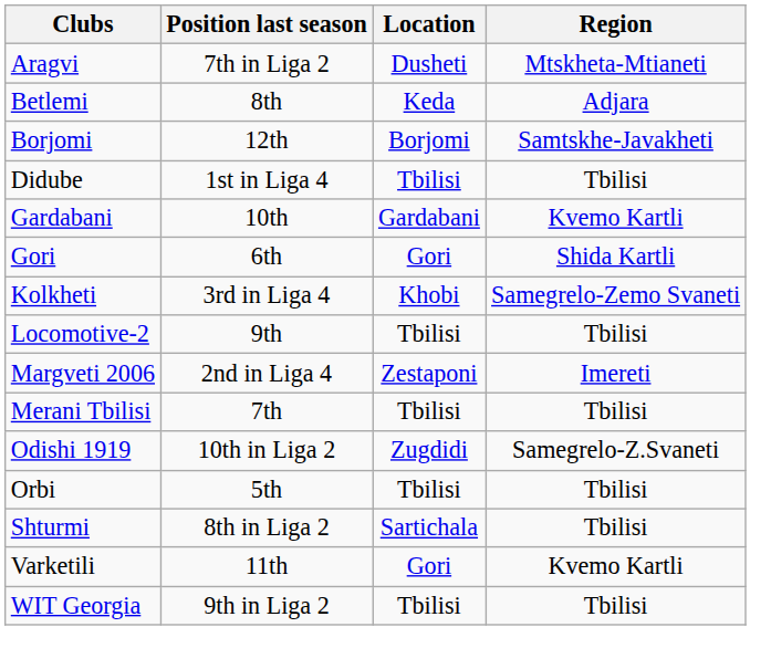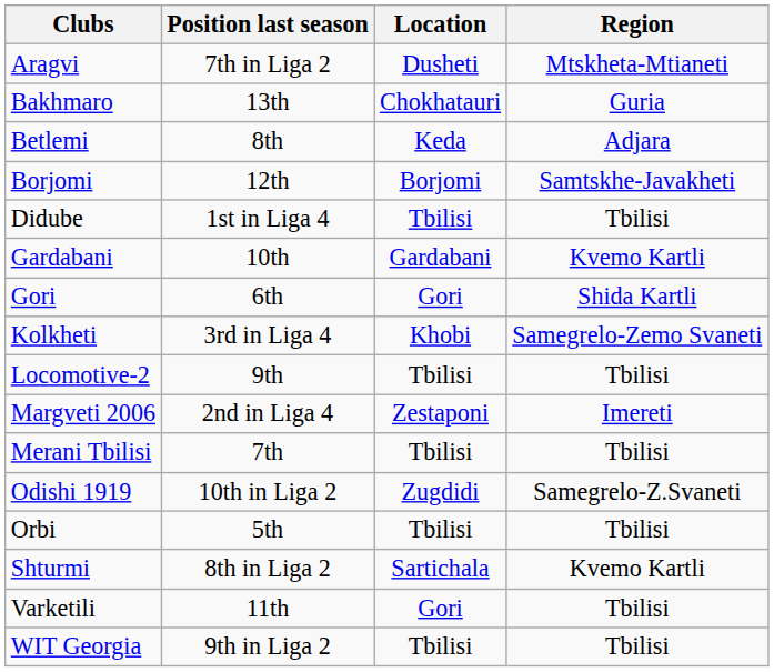 <table class="wikitable sortable" style="text-align:center;">
 <tr>
 <th>Clubs</th>
 <th>Position last season</th>
 <th>Location</th>
 <th>Region</th>
 </tr>
 <tr>
 <td style="text-align:left;"><a href='#'>Aragvi</a></td>
 <td>7th in Liga 2</td>
 <td><a href='#'>Dusheti</a></td>
 <td><a href='#'>Mtskheta-Mtianeti</a></td>
+</tr>
+<tr>
+<td style="text-align:left;"><a href='#'>Bakhmaro</a></td>
+<td>13th</td>
+<td><a href='#'>Chokhatauri</a></td>
+<td><a href='#'>Guria</a></td>
 </tr>
 <tr>
 <td style="text-align:left;"><a href='#'>Betlemi</a></td>
 <td>8th</td>
 <td><a href='#'>Keda</a></td>
 <td><a href='#'>Adjara</a></td>
 </tr>
 <tr>
 <td style="text-align:left;"><a href='#'>Borjomi</a></td>
 <td>12th</td>
 <td><a href='#'>Borjomi</a></td>
 <td><a href='#'>Samtskhe-Javakheti</a></td>
 </tr>
 <tr>
 <td style="text-align:left;">Didube</td>
 <td>1st in Liga 4</td>
 <td><a href='#'>Tbilisi</a></td>
 <td>Tbilisi</td>
 </tr>
 <tr>
 <td style="text-align:left;"><a href='#'>Gardabani</a></td>
 <td>10th</td>
 <td><a href='#'>Gardabani</a></td>
 <td><a href='#'>Kvemo Kartli</a></td>
 </tr>
 <tr>
 <td style="text-align:left;"><a href='#'>Gori</a></td>
 <td>6th</td>
 <td><a href='#'>Gori</a></td>
 <td><a href='#'>Shida Kartli</a></td>
 </tr>
 <tr>
 <td style="text-align:left;"><a href='#'>Kolkheti</a></td>
 <td>3rd in Liga 4</td>
 <td><a href='#'>Khobi</a></td>
 <td><a href='#'>Samegrelo-Zemo Svaneti</a></td>
 </tr>
 <tr>
 <td style="text-align:left;"><a href='#'>Locomotive-2</a></td>
 <td>9th</td>
 <td>Tbilisi</td>
 <td>Tbilisi</td>
 </tr>
 <tr>
 <td style="text-align:left;"><a href='#'>Margveti 2006</a></td>
 <td>2nd in Liga 4</td>
 <td><a href='#'>Zestaponi</a></td>
 <td><a href='#'>Imereti</a></td>
 </tr>
 <tr>
 <td style="text-align:left;"><a href='#'>Merani Tbilisi</a></td>
 <td>7th</td>
 <td>Tbilisi</td>
 <td>Tbilisi</td>
 </tr>
 <tr>
 <td style="text-align:left;"><a href='#'>Odishi 1919</a></td>
 <td>10th in Liga 2</td>
 <td><a href='#'>Zugdidi</a></td>
 <td>Samegrelo-Z.Svaneti</td>
 </tr>
 <tr>
 <td style="text-align:left;">Orbi</td>
 <td>5th</td>
 <td>Tbilisi</td>
 <td>Tbilisi</td>
 </tr>
 <tr>
 <td style="text-align:left;"><a href='#'>Shturmi</a></td>
 <td>8th in Liga 2</td>
 <td><a href='#'>Sartichala</a></td>
-<td>Tbilisi</td>
+<td>Kvemo Kartli</td>
 </tr>
 <tr>
 <td style="text-align:left;">Varketili</td>
 <td>11th</td>
 <td><a href='#'>Gori</a></td>
-<td>Kvemo Kartli</td>
+<td>Tbilisi</td>
 </tr>
 <tr>
 <td style="text-align:left;"><a href='#'>WIT Georgia</a></td>
 <td>9th in Liga 2</td>
 <td>Tbilisi</td>
 <td>Tbilisi</td>
 </tr>
 </table>
